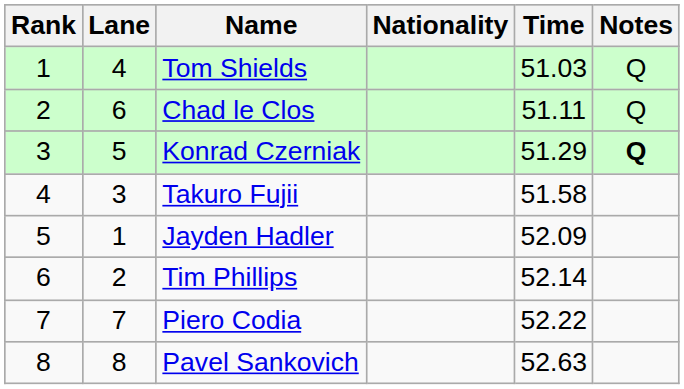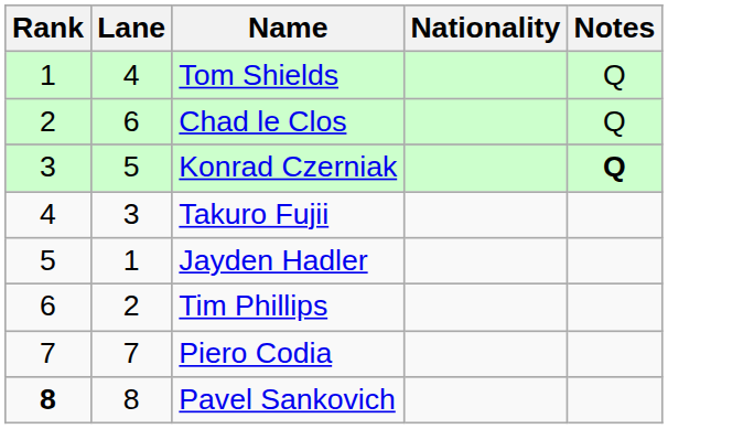 <table class="wikitable sortable" style="text-align:center">
 <tr>
 <th>Rank</th>
 <th>Lane</th>
 <th>Name</th>
 <th>Nationality</th>
-<th>Time</th>
 <th>Notes</th>
 </tr>
 <tr bgcolor=ccffcc>
 <td>1</td>
 <td>4</td>
 <td align=left><a href='#'>Tom Shields</a></td>
 <td align=left></td>
-<td>51.03</td>
 <td>Q</td>
 </tr>
 <tr bgcolor=ccffcc>
 <td>2</td>
 <td>6</td>
 <td align=left><a href='#'>Chad le Clos</a></td>
 <td align=left></td>
-<td>51.11</td>
 <td>Q</td>
 </tr>
 <tr bgcolor=ccffcc>
 <td>3</td>
 <td>5</td>
 <td align=left><a href='#'>Konrad Czerniak</a></td>
 <td align=left></td>
-<td>51.29</td>
 <td><strong>Q</strong></td>
 </tr>
 <tr>
 <td>4</td>
 <td>3</td>
 <td align=left><a href='#'>Takuro Fujii</a></td>
 <td align=left></td>
-<td>51.58</td>
 <td></td>
 </tr>
 <tr>
 <td>5</td>
 <td>1</td>
 <td align=left><a href='#'>Jayden Hadler</a></td>
 <td align=left></td>
-<td>52.09</td>
 <td></td>
 </tr>
 <tr>
 <td>6</td>
 <td>2</td>
 <td align=left><a href='#'>Tim Phillips</a></td>
 <td align=left></td>
-<td>52.14</td>
 <td></td>
 </tr>
 <tr>
 <td>7</td>
 <td>7</td>
 <td align=left><a href='#'>Piero Codia</a></td>
 <td align=left></td>
-<td>52.22</td>
 <td></td>
 </tr>
 <tr>
-<td>8</td>
+<td><strong>8</strong></td>
 <td>8</td>
 <td align=left><a href='#'>Pavel Sankovich</a></td>
 <td align=left></td>
-<td>52.63</td>
 <td></td>
 </tr>
 </table>
